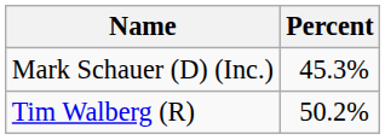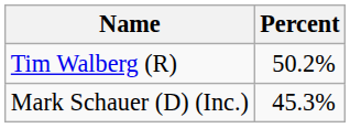 <table class="wikitable">
 <tr>
 <th>Name</th>
 <th>Percent</th>
 </tr>
 <tr>
+<td><a href='#'>Tim Walberg</a> (R)</td>
+<td>  50.2%</td>
+</tr>
+<tr>
 <td>Mark Schauer (D) (Inc.)</td>
 <td>  45.3%</td>
 </tr>
-<tr>
-<td><a href='#'>Tim Walberg</a> (R)</td>
-<td>  50.2%</td>
-</tr>
 </table>
